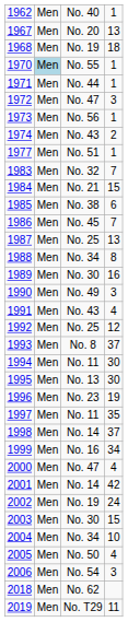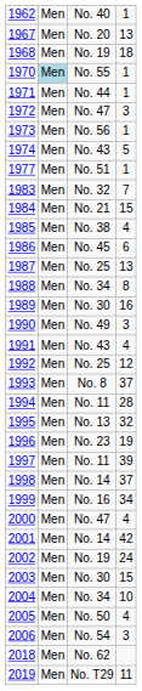 <table class="wikitable">
 <tr align="center">
 <td><a href='#'>1962</a></td>
 <td>Men</td>
 <td>No. 40</td>
 <td>1</td>
 </tr>
 <tr align="center">
 <td><a href='#'>1967</a></td>
 <td>Men</td>
 <td>No. 20</td>
 <td>13</td>
 </tr>
 <tr align="center">
 <td><a href='#'>1968</a></td>
 <td>Men</td>
 <td>No. 19</td>
 <td>18</td>
 </tr>
 <tr align="center">
 <td><a href='#'>1970</a></td>
 <td style="background: lightblue;">Men</td>
 <td>No. 55</td>
 <td>1</td>
 </tr>
 <tr align="center">
 <td><a href='#'>1971</a></td>
 <td>Men</td>
 <td>No. 44</td>
 <td>1</td>
 </tr>
 <tr align="center">
 <td><a href='#'>1972</a></td>
 <td>Men</td>
 <td>No. 47</td>
 <td>3</td>
 </tr>
 <tr align="center">
 <td><a href='#'>1973</a></td>
 <td>Men</td>
 <td>No. 56</td>
 <td>1</td>
 </tr>
 <tr align="center">
 <td><a href='#'>1974</a></td>
 <td>Men</td>
 <td>No. 43</td>
-<td>2</td>
+<td>5</td>
 </tr>
 <tr align="center">
 <td><a href='#'>1977</a></td>
 <td>Men</td>
 <td>No. 51</td>
 <td>1</td>
 </tr>
 <tr align="center">
 <td><a href='#'>1983</a></td>
 <td>Men</td>
 <td>No. 32</td>
 <td>7</td>
 </tr>
 <tr align="center">
 <td><a href='#'>1984</a></td>
 <td>Men</td>
 <td>No. 21</td>
 <td>15</td>
 </tr>
 <tr align="center">
 <td><a href='#'>1985</a></td>
 <td>Men</td>
 <td>No. 38</td>
-<td>6</td>
+<td>4</td>
 </tr>
 <tr align="center">
 <td><a href='#'>1986</a></td>
 <td>Men</td>
 <td>No. 45</td>
-<td>7</td>
+<td>6</td>
 </tr>
 <tr align="center">
 <td><a href='#'>1987</a></td>
 <td>Men</td>
 <td>No. 25</td>
 <td>13</td>
 </tr>
 <tr align="center">
 <td><a href='#'>1988</a></td>
 <td>Men</td>
 <td>No. 34</td>
 <td>8</td>
 </tr>
 <tr align="center">
 <td><a href='#'>1989</a></td>
 <td>Men</td>
 <td>No. 30</td>
 <td>16</td>
 </tr>
 <tr align="center">
 <td><a href='#'>1990</a></td>
 <td>Men</td>
 <td>No. 49</td>
 <td>3</td>
 </tr>
 <tr align="center">
 <td><a href='#'>1991</a></td>
 <td>Men</td>
 <td>No. 43</td>
 <td>4</td>
 </tr>
 <tr align="center">
 <td><a href='#'>1992</a></td>
 <td>Men</td>
 <td>No. 25</td>
 <td>12</td>
 </tr>
 <tr align="center">
 <td><a href='#'>1993</a></td>
 <td>Men</td>
 <td>No. 8</td>
 <td>37</td>
 </tr>
 <tr align="center">
 <td><a href='#'>1994</a></td>
 <td>Men</td>
 <td>No. 11</td>
-<td>30</td>
+<td>28</td>
 </tr>
 <tr align="center">
 <td><a href='#'>1995</a></td>
 <td>Men</td>
 <td>No. 13</td>
-<td>30</td>
+<td>32</td>
 </tr>
 <tr align="center">
 <td><a href='#'>1996</a></td>
 <td>Men</td>
 <td>No. 23</td>
 <td>19</td>
 </tr>
 <tr align="center">
 <td><a href='#'>1997</a></td>
 <td>Men</td>
 <td>No. 11</td>
-<td>35</td>
+<td>39</td>
 </tr>
 <tr align="center">
 <td><a href='#'>1998</a></td>
 <td>Men</td>
 <td>No. 14</td>
 <td>37</td>
 </tr>
 <tr align="center">
 <td><a href='#'>1999</a></td>
 <td>Men</td>
 <td>No. 16</td>
 <td>34</td>
 </tr>
 <tr align="center">
 <td><a href='#'>2000</a></td>
 <td>Men</td>
 <td>No. 47</td>
 <td>4</td>
 </tr>
 <tr align="center">
 <td><a href='#'>2001</a></td>
 <td>Men</td>
 <td>No. 14</td>
 <td>42</td>
 </tr>
 <tr align="center">
 <td><a href='#'>2002</a></td>
 <td>Men</td>
 <td>No. 19</td>
 <td>24</td>
 </tr>
 <tr align="center">
 <td><a href='#'>2003</a></td>
 <td>Men</td>
 <td>No. 30</td>
 <td>15</td>
 </tr>
 <tr align="center">
 <td><a href='#'>2004</a></td>
 <td>Men</td>
 <td>No. 34</td>
 <td>10</td>
 </tr>
 <tr align="center">
 <td><a href='#'>2005</a></td>
 <td>Men</td>
 <td>No. 50</td>
 <td>4</td>
 </tr>
 <tr align="center">
 <td><a href='#'>2006</a></td>
 <td>Men</td>
 <td>No. 54</td>
 <td>3</td>
 </tr>
 <tr align="center">
 <td><a href='#'>2018</a></td>
 <td>Men</td>
 <td>No. 62</td>
 <td></td>
 </tr>
 <tr align="center">
 <td><a href='#'>2019</a></td>
 <td>Men</td>
 <td>No. T29</td>
 <td>11</td>
 </tr>
 </table>
